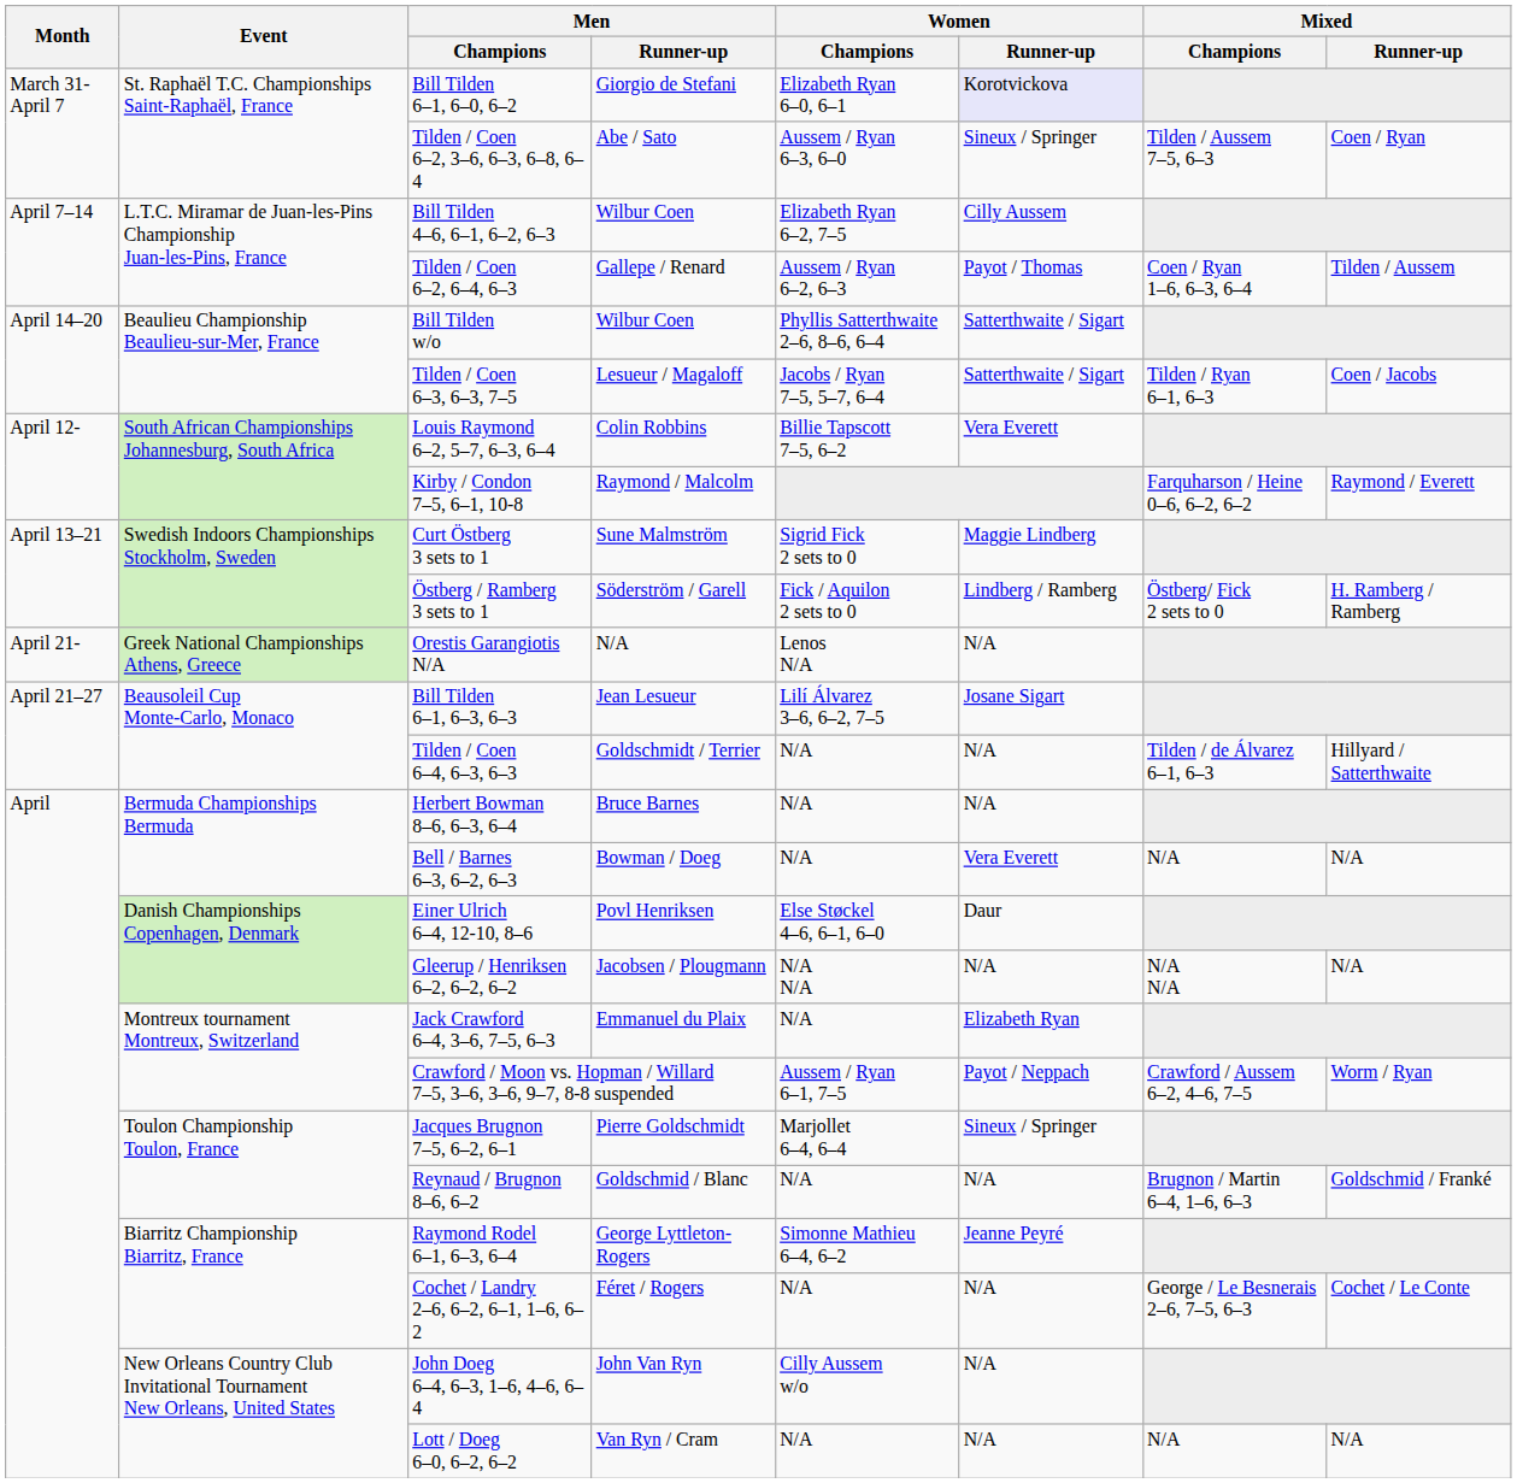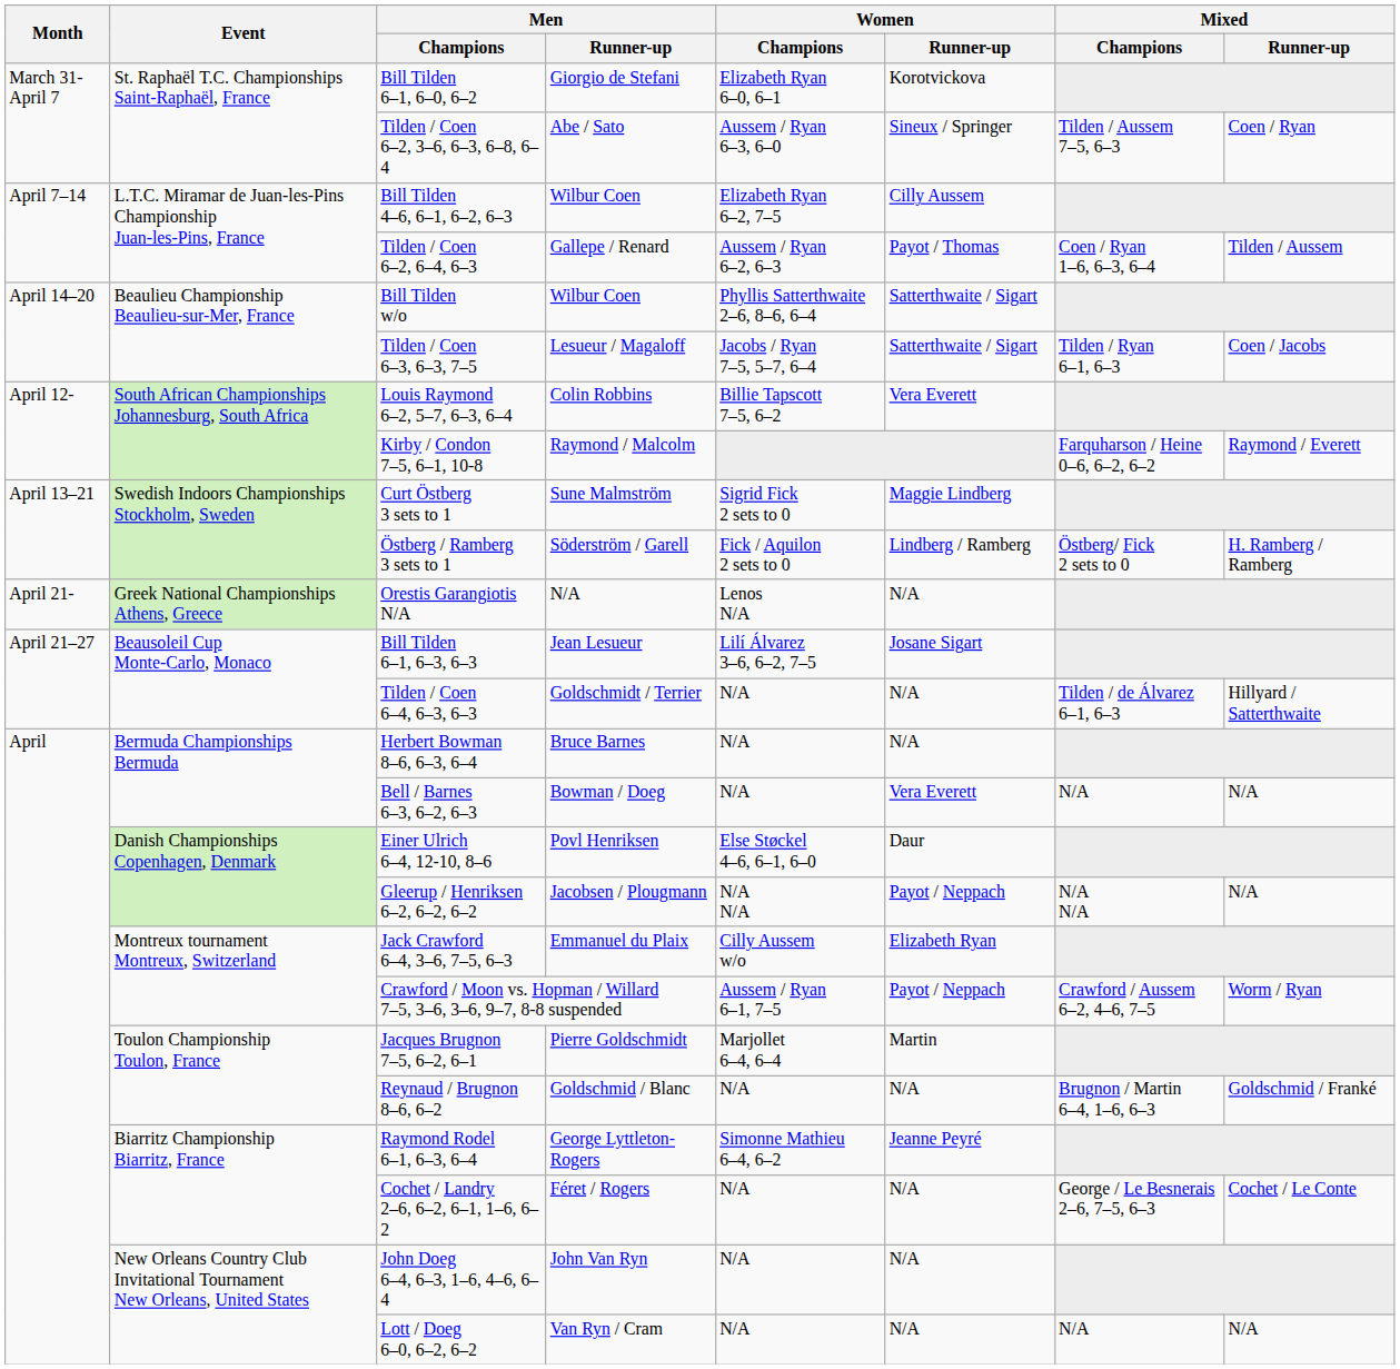 <table class="wikitable" style="font-size:85%;">
 <tr>
 <th rowspan="2" style="width:75px;">Month</th>
 <th rowspan="2" style="width:200px;">Event</th>
 <th colspan="2" style="width:250px;">Men</th>
 <th colspan="2" style="width:250px;">Women</th>
 <th colspan="2" style="width:250px;">Mixed</th>
 </tr>
 <tr>
 <th style="width:125px;">Champions</th>
 <th style="width:125px;">Runner-up</th>
 <th style="width:125px;">Champions</th>
 <th style="width:125px;">Runner-up</th>
 <th style="width:125px;">Champions</th>
 <th style="width:125px;">Runner-up</th>
 </tr>
 <tr valign=top>
 <td rowspan=2>March 31-April 7</td>
 <td rowspan="2">St. Raphaël T.C. Championships<br><a href='#'>Saint-Raphaël</a>, <a href='#'>France</a></td>
 <td> <a href='#'>Bill Tilden</a><br>6–1, 6–0, 6–2</td>
 <td> <a href='#'>Giorgio de Stefani</a></td>
 <td> <a href='#'>Elizabeth Ryan</a><br>6–0, 6–1</td>
-<td style="background: lavender;"> Korotvickova</td>
+<td> Korotvickova</td>
 <td style="background:#ededed;" colspan="2"></td>
 </tr>
 <tr valign=top>
 <td> <a href='#'>Tilden</a> /  <a href='#'>Coen</a><br>6–2, 3–6, 6–3, 6–8, 6–4</td>
 <td> <a href='#'>Abe</a> /  <a href='#'>Sato</a></td>
 <td> <a href='#'>Aussem</a> / <a href='#'>Ryan</a><br>6–3, 6–0</td>
 <td> <a href='#'>Sineux</a> / Springer</td>
 <td> <a href='#'>Tilden</a> /  <a href='#'>Aussem</a><br>7–5, 6–3</td>
 <td> <a href='#'>Coen</a> /  <a href='#'>Ryan</a></td>
 </tr>
 <tr valign=top>
 <td rowspan=2>April 7–14</td>
 <td rowspan="2">L.T.C. Miramar de Juan-les-Pins Championship<br><a href='#'>Juan-les-Pins</a>, <a href='#'>France</a></td>
 <td><a href='#'>Bill Tilden</a><br>4–6, 6–1, 6–2, 6–3</td>
 <td> <a href='#'>Wilbur Coen</a></td>
 <td> <a href='#'>Elizabeth Ryan</a><br>6–2, 7–5</td>
 <td> <a href='#'>Cilly Aussem</a></td>
 <td style="background:#ededed;" colspan="2"></td>
 </tr>
 <tr valign=top>
 <td> <a href='#'>Tilden</a> /  <a href='#'>Coen</a><br>6–2, 6–4, 6–3</td>
 <td> <a href='#'>Gallepe</a> /  Renard</td>
 <td> <a href='#'>Aussem</a> /  <a href='#'>Ryan</a><br>6–2, 6–3</td>
 <td> <a href='#'>Payot</a> /  <a href='#'>Thomas</a></td>
 <td> <a href='#'>Coen</a> /  <a href='#'>Ryan</a><br>1–6, 6–3, 6–4</td>
 <td> <a href='#'>Tilden</a> /  <a href='#'>Aussem</a></td>
 </tr>
 <tr valign=top>
 <td rowspan=2>April 14–20</td>
 <td rowspan="2">Beaulieu Championship<br><a href='#'>Beaulieu-sur-Mer</a>, <a href='#'>France</a></td>
 <td> <a href='#'>Bill Tilden</a><br>w/o</td>
 <td> <a href='#'>Wilbur Coen</a></td>
 <td> <a href='#'>Phyllis Satterthwaite</a><br>2–6, 8–6, 6–4</td>
 <td> <a href='#'>Satterthwaite</a> /  <a href='#'>Sigart</a></td>
 <td style="background:#ededed;" colspan="2"></td>
 </tr>
 <tr valign=top>
 <td> <a href='#'>Tilden</a> /  <a href='#'>Coen</a><br>6–3, 6–3, 7–5</td>
 <td> <a href='#'>Lesueur</a> /  <a href='#'>Magaloff</a></td>
 <td> <a href='#'>Jacobs</a> /  <a href='#'>Ryan</a><br>7–5, 5–7, 6–4</td>
 <td> <a href='#'>Satterthwaite</a> /  <a href='#'>Sigart</a></td>
 <td> <a href='#'>Tilden</a>  /  <a href='#'>Ryan</a><br>6–1, 6–3</td>
 <td> <a href='#'>Coen</a> /  <a href='#'>Jacobs</a></td>
 </tr>
 <tr valign=top>
 <td rowspan=2>April 12-</td>
 <td rowspan=2 style="background:#d0f0c0"><a href='#'>South African Championships</a><br><a href='#'>Johannesburg</a>, <a href='#'>South Africa</a></td>
 <td> <a href='#'>Louis Raymond</a><br>6–2, 5–7, 6–3, 6–4</td>
 <td> <a href='#'>Colin Robbins</a></td>
 <td> <a href='#'>Billie Tapscott</a><br>7–5, 6–2</td>
 <td> <a href='#'>Vera Everett</a></td>
 <td style="background:#ededed;" colspan="2"></td>
 </tr>
 <tr valign=top>
 <td> <a href='#'>Kirby</a> /  <a href='#'>Condon</a><br>7–5, 6–1, 10-8</td>
 <td> <a href='#'>Raymond</a> /  <a href='#'>Malcolm</a></td>
 <td style="background:#ededed;" colspan="2"></td>
 <td><a href='#'>Farquharson</a> /  <a href='#'>Heine</a><br>0–6, 6–2, 6–2</td>
 <td> <a href='#'>Raymond</a> /   <a href='#'>Everett</a></td>
 </tr>
 <tr valign=top>
 <td rowspan=2>April 13–21</td>
 <td rowspan=2 style="background:#d0f0c0">Swedish Indoors Championships<br><a href='#'>Stockholm</a>, <a href='#'>Sweden</a></td>
 <td> <a href='#'>Curt Östberg</a><br>3 sets to 1</td>
 <td> <a href='#'>Sune Malmström</a></td>
 <td> <a href='#'>Sigrid Fick</a><br>2 sets to 0</td>
 <td> <a href='#'>Maggie Lindberg</a></td>
 <td style="background:#ededed;" colspan="2"></td>
 </tr>
 <tr valign=top>
 <td> <a href='#'>Östberg</a> /  <a href='#'>Ramberg</a><br>3 sets to 1</td>
 <td> <a href='#'>Söderström</a> /  <a href='#'>Garell</a></td>
 <td> <a href='#'>Fick</a> /  <a href='#'>Aquilon</a><br>2 sets to 0</td>
 <td> <a href='#'>Lindberg</a> /  Ramberg</td>
 <td> <a href='#'>Östberg</a>/  <a href='#'>Fick</a><br>2 sets to 0</td>
 <td> <a href='#'>H. Ramberg</a> /  Ramberg</td>
 </tr>
 <tr valign=top>
 <td>April 21-</td>
 <td style="background:#d0f0c0">Greek National Championships<br><a href='#'>Athens</a>, <a href='#'>Greece</a></td>
 <td> <a href='#'>Orestis Garangiotis</a><br>N/A</td>
 <td>N/A</td>
 <td> Lenos<br>N/A</td>
 <td>N/A</td>
 <td style="background:#ededed;" colspan="2"></td>
 </tr>
 <tr valign=top>
 <td rowspan=2>April 21–27</td>
 <td rowspan=2><a href='#'>Beausoleil Cup</a><br><a href='#'>Monte-Carlo</a>, <a href='#'>Monaco</a></td>
 <td> <a href='#'>Bill Tilden</a><br>6–1, 6–3, 6–3</td>
 <td> <a href='#'>Jean Lesueur</a></td>
 <td> <a href='#'>Lilí Álvarez</a><br>3–6, 6–2, 7–5</td>
 <td> <a href='#'>Josane Sigart</a></td>
 <td style="background:#ededed;" colspan="2"></td>
 </tr>
 <tr valign=top>
 <td> <a href='#'>Tilden</a> /  <a href='#'>Coen</a><br>6–4, 6–3, 6–3</td>
 <td> <a href='#'>Goldschmidt</a> /  <a href='#'>Terrier</a></td>
 <td>N/A</td>
 <td>N/A</td>
 <td> <a href='#'>Tilden</a>  /  <a href='#'>de Álvarez</a><br>6–1, 6–3</td>
 <td> Hillyard /  <a href='#'>Satterthwaite</a></td>
 </tr>
 <tr valign=top>
 <td rowspan=12>April</td>
 <td rowspan=2><a href='#'>Bermuda Championships</a><br><a href='#'>Bermuda</a></td>
 <td> <a href='#'>Herbert Bowman</a><br>8–6, 6–3, 6–4</td>
 <td> <a href='#'>Bruce Barnes</a></td>
 <td>N/A</td>
 <td>N/A</td>
 <td style="background:#ededed;" colspan="2"></td>
 </tr>
 <tr valign=top>
 <td> <a href='#'>Bell</a> /  <a href='#'>Barnes</a><br>6–3, 6–2, 6–3</td>
 <td> <a href='#'>Bowman</a> / <a href='#'>Doeg</a></td>
 <td>N/A</td>
 <td> <a href='#'>Vera Everett</a></td>
 <td>N/A</td>
 <td>N/A</td>
 </tr>
 <tr valign=top>
 <td style="background:#d0f0c0" rowspan=2>Danish Championships<br><a href='#'>Copenhagen</a>, <a href='#'>Denmark</a></td>
 <td> <a href='#'>Einer Ulrich</a><br>6–4, 12-10, 8–6</td>
 <td> <a href='#'>Povl Henriksen</a></td>
 <td> <a href='#'>Else Støckel</a><br>4–6, 6–1, 6–0</td>
 <td> Daur</td>
 <td style="background:#ededed;" colspan="2"></td>
 </tr>
 <tr valign=top>
 <td> <a href='#'>Gleerup</a> /  <a href='#'>Henriksen</a><br>6–2, 6–2, 6–2</td>
 <td> <a href='#'>Jacobsen</a> /  <a href='#'>Plougmann</a></td>
 <td>N/A<br>N/A</td>
-<td>N/A</td>
+<td> <a href='#'>Payot</a> /  <a href='#'>Neppach</a></td>
 <td>N/A<br>N/A</td>
 <td>N/A</td>
 </tr>
 <tr valign=top>
 <td rowspan="2">Montreux tournament<br><a href='#'>Montreux</a>, <a href='#'>Switzerland</a></td>
 <td> <a href='#'>Jack Crawford</a><br>6–4, 3–6, 7–5, 6–3</td>
 <td> <a href='#'>Emmanuel du Plaix</a></td>
-<td>N/A</td>
+<td> <a href='#'>Cilly Aussem</a><br>w/o</td>
 <td> <a href='#'>Elizabeth Ryan</a></td>
 <td style="background:#ededed;" colspan="2"></td>
 </tr>
 <tr valign=top>
 <td colspan="2"> <a href='#'>Crawford</a> /  <a href='#'>Moon</a> vs.  <a href='#'>Hopman</a> /  <a href='#'>Willard</a><br>7–5, 3–6, 3–6, 9–7, 8-8 suspended</td>
 <td> <a href='#'>Aussem</a> /  <a href='#'>Ryan</a><br>6–1, 7–5</td>
 <td> <a href='#'>Payot</a> /  <a href='#'>Neppach</a></td>
 <td> <a href='#'>Crawford</a> /  <a href='#'>Aussem</a><br>6–2, 4–6, 7–5</td>
 <td> <a href='#'>Worm</a> /  <a href='#'>Ryan</a></td>
 </tr>
 <tr valign=top>
 <td rowspan="2">Toulon Championship<br><a href='#'>Toulon</a>, <a href='#'>France</a></td>
 <td> <a href='#'>Jacques Brugnon</a><br>7–5, 6–2, 6–1</td>
 <td> <a href='#'>Pierre Goldschmidt</a></td>
 <td> Marjollet<br>6–4, 6–4</td>
-<td> <a href='#'>Sineux</a> / Springer</td>
+<td>Martin</td>
 <td style="background:#ededed;" colspan="2"></td>
 </tr>
 <tr valign=top>
 <td> <a href='#'>Reynaud</a> /  <a href='#'>Brugnon</a><br>8–6, 6–2</td>
 <td> <a href='#'>Goldschmid</a> / Blanc</td>
 <td>N/A</td>
 <td>N/A</td>
 <td> <a href='#'>Brugnon</a> / Martin<br>6–4, 1–6, 6–3</td>
 <td> <a href='#'>Goldschmid</a> / Franké</td>
 </tr>
 <tr valign=top>
 <td rowspan="2">Biarritz Championship<br><a href='#'>Biarritz</a>, <a href='#'>France</a></td>
 <td> <a href='#'>Raymond Rodel</a><br>6–1, 6–3, 6–4</td>
 <td> <a href='#'>George Lyttleton-Rogers</a></td>
 <td> <a href='#'>Simonne Mathieu</a><br>6–4, 6–2</td>
 <td> <a href='#'>Jeanne Peyré</a></td>
 <td style="background:#ededed;" colspan="2"></td>
 </tr>
 <tr valign=top>
 <td> <a href='#'>Cochet</a> /  <a href='#'>Landry</a><br>2–6, 6–2, 6–1, 1–6, 6–2</td>
 <td> <a href='#'>Féret</a> /  <a href='#'>Rogers</a></td>
 <td>N/A</td>
 <td>N/A</td>
 <td>George /  <a href='#'>Le Besnerais</a><br>2–6, 7–5, 6–3</td>
 <td> <a href='#'>Cochet</a> /  <a href='#'>Le Conte</a></td>
 </tr>
 <tr valign=top>
 <td rowspan="2">New Orleans Country Club Invitational Tournament<br><a href='#'>New Orleans</a>, <a href='#'>United States</a></td>
 <td> <a href='#'>John Doeg</a><br>6–4, 6–3, 1–6, 4–6, 6–4</td>
 <td> <a href='#'>John Van Ryn</a></td>
-<td> <a href='#'>Cilly Aussem</a><br>w/o</td>
+<td>N/A</td>
 <td>N/A</td>
 <td style="background:#ededed;" colspan="2"></td>
 </tr>
 <tr valign=top>
 <td> <a href='#'>Lott</a> /  <a href='#'>Doeg</a><br>6–0, 6–2, 6–2</td>
 <td> <a href='#'>Van Ryn</a> /  Cram</td>
 <td>N/A</td>
 <td>N/A</td>
 <td>N/A</td>
 <td>N/A</td>
 </tr>
 </table>
